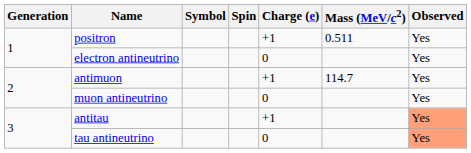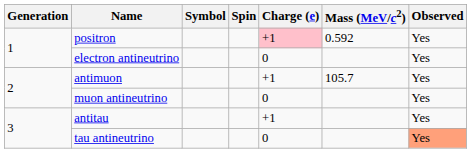 <table class="wikitable">
 <tr>
 <th>Generation</th>
 <th>Name</th>
 <th>Symbol</th>
 <th>Spin</th>
 <th>Charge (<a href='#'>e</a>)</th>
 <th>Mass (<a href='#'>MeV</a>/<a href='#'><em>c</em></a><sup>2</sup>) </th>
 <th>Observed</th>
 </tr>
 <tr>
 <td rowspan="2">1</td>
 <td><a href='#'>positron</a></td>
 <td></td>
 <td></td>
-<td>+1</td>
-<td>0.511</td>
+<td style="background: pink;">+1</td>
+<td>0.592</td>
 <td>Yes</td>
 </tr>
 <tr>
 <td><a href='#'>electron antineutrino</a></td>
 <td></td>
 <td></td>
 <td>0</td>
 <td></td>
 <td>Yes</td>
 </tr>
 <tr>
 <td rowspan="2">2</td>
 <td><a href='#'>antimuon</a></td>
 <td></td>
 <td></td>
 <td>+1</td>
-<td>114.7</td>
+<td>105.7</td>
 <td>Yes</td>
 </tr>
 <tr>
 <td><a href='#'>muon antineutrino</a></td>
 <td></td>
 <td></td>
 <td>0</td>
 <td></td>
 <td>Yes</td>
 </tr>
 <tr>
 <td rowspan="2">3</td>
 <td><a href='#'>antitau</a></td>
 <td></td>
 <td></td>
 <td>+1</td>
 <td></td>
-<td style="background: lightsalmon;">Yes</td>
+<td>Yes</td>
 </tr>
 <tr>
 <td><a href='#'>tau antineutrino</a></td>
 <td></td>
 <td></td>
 <td>0</td>
 <td></td>
 <td style="background: lightsalmon;">Yes</td>
 </tr>
 </table>
